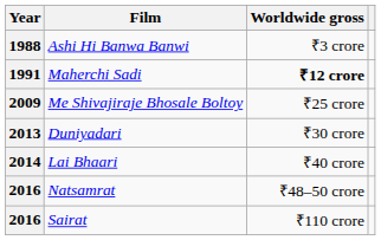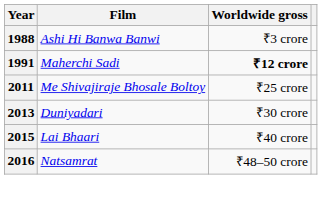 <table class="wikitable sortable plainrowheaders">
 <tr>
 <th scope="col">Year</th>
 <th scope="col">Film</th>
 <th scope="col">Worldwide gross</th>
 <th scope="col" class="unsortable"></th>
 </tr>
 <tr>
 <th scope="row">1988</th>
 <td><em><a href='#'>Ashi Hi Banwa Banwi</a></em></td>
 <td align="right">₹3 crore</td>
 <td align="center"></td>
 </tr>
 <tr>
 <th scope="row">1991</th>
 <td><em><a href='#'>Maherchi Sadi</a></em></td>
 <td align="right"><strong>₹12 crore</strong></td>
 <td align="center"></td>
 </tr>
 <tr>
-<th scope="row">2009</th>
+<th scope="row">2011</th>
 <td><em><a href='#'>Me Shivajiraje Bhosale Boltoy</a></em></td>
 <td align="right">₹25 crore</td>
 <td align="center"></td>
 </tr>
 <tr>
 <th scope="row">2013</th>
 <td><em><a href='#'>Duniyadari</a></em></td>
 <td align="right">₹30 crore</td>
 <td align="center"></td>
 </tr>
 <tr>
-<th scope="row">2014</th>
+<th scope="row">2015</th>
 <td><em><a href='#'>Lai Bhaari</a></em></td>
 <td align="right">₹40 crore</td>
 <td align="center"></td>
 </tr>
 <tr>
 <th scope="row">2016</th>
 <td><em><a href='#'>Natsamrat</a></em></td>
 <td align="right">₹48–50 crore</td>
 <td align="center"></td>
 </tr>
-<tr>
-<th scope="row">2016</th>
-<td><em><a href='#'>Sairat</a></em></td>
-<td align="right">₹110 crore</td>
-<td align="center"></td>
-</tr>
 </table>
